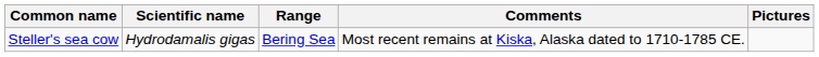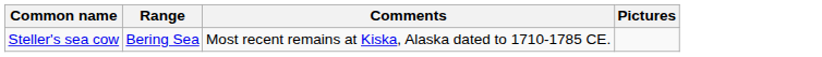 <table class="wikitable sortable">
 <tr>
 <th>Common name</th>
-<th>Scientific name</th>
 <th>Range</th>
 <th class="unsortable">Comments</th>
 <th class="unsortable">Pictures</th>
 </tr>
 <tr>
 <td><a href='#'>Steller's sea cow</a></td>
-<td><em>Hydrodamalis gigas</em></td>
 <td><a href='#'>Bering Sea</a></td>
 <td>Most recent remains at <a href='#'>Kiska</a>, Alaska dated to 1710-1785 CE.</td>
 <td></td>
 </tr>
 </table>
